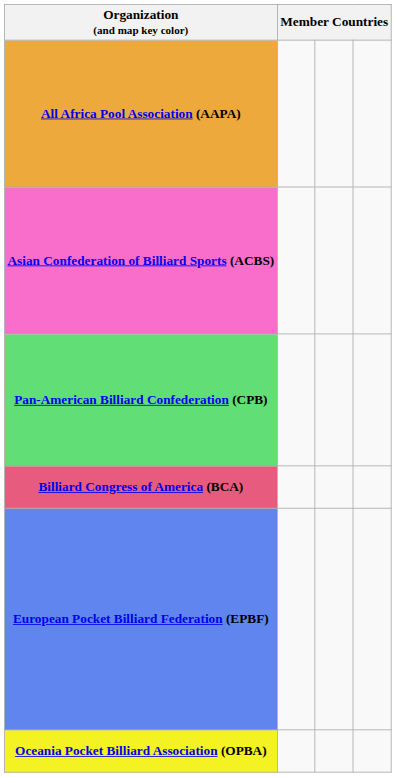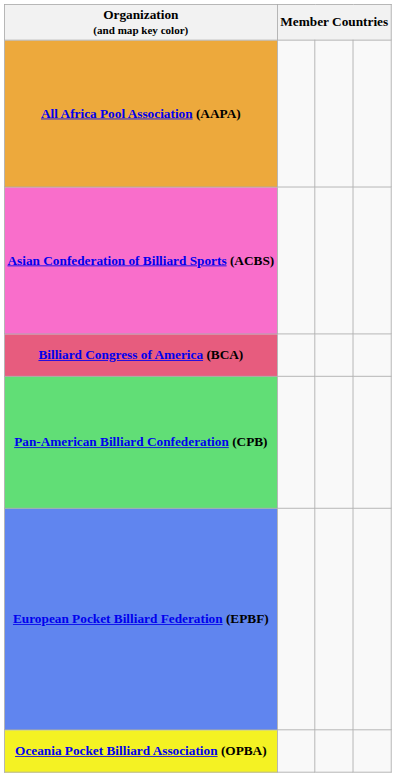 <table class="wikitable">
 <tr>
 <th>Organization<br><small>(and map key color)</small></th>
 <th colspan="3">Member Countries</th>
 </tr>
 <tr>
 <th style="background-color: #eda93c;"><a href='#'>All Africa Pool Association</a> (AAPA)</th>
 <td style="padding: 1em; vertical-align: top;"><br><br><br><br><br><br><br><br></td>
 <td style="padding: 1em; vertical-align: top;"><br><br><br><br><br><br><br><br></td>
 <td style="padding: 1em; vertical-align: top;"><br><br><br><br></td>
 </tr>
 <tr>
 <th style="background-color: #f96ecb;"><a href='#'>Asian Confederation of Billiard Sports</a> (ACBS)</th>
 <td style="padding: 1em; vertical-align: top;"><br><br><br><br><br><br><br><br></td>
 <td style="padding: 1em; vertical-align: top;"><br><br><br><br><br><br><br><br></td>
 <td style="padding: 1em; vertical-align: top;"><br><br><br><br><br><br><br></td>
 </tr>
 <tr>
+<th rowspan="1" style="background-color: #e75c7e;"><a href='#'>Billiard Congress of America</a> (BCA)</th>
+<td style="padding: 1em; vertical-align: top;"><br></td>
+<td style="padding: 1em; vertical-align: top;"><br></td>
+<td style="padding: 1em; vertical-align: top;"></td>
+</tr>
+<tr>
 <th rowspan="1" style="background-color: #61de76;"><a href='#'>Pan-American Billiard Confederation</a> (CPB)</th>
 <td style="padding: 1em; vertical-align: top;"><br><br><br><br><br><br><br></td>
 <td style="padding: 1em; vertical-align: top;"><br><br><br><br><br><br><br></td>
 <td style="padding: 1em; vertical-align: top;"><br><br><br><br><br><br></td>
-</tr>
-<tr>
-<th rowspan="1" style="background-color: #e75c7e;"><a href='#'>Billiard Congress of America</a> (BCA)</th>
-<td style="padding: 1em; vertical-align: top;"><br></td>
-<td style="padding: 1em; vertical-align: top;"><br></td>
-<td style="padding: 1em; vertical-align: top;"></td>
 </tr>
 <tr>
 <th rowspan="1" style="background-color: #6085ef;"><a href='#'>European Pocket Billiard Federation</a> (EPBF)</th>
 <td style="padding: 1em; vertical-align: top;"><br><br><br><br><br><br><br><br><br><br><br><br><br></td>
 <td style="padding: 1em; vertical-align: top;"><br><br><br><br><br><br><br><br><br><br><br><br><br></td>
 <td style="padding: 1em; vertical-align: top;"><br><br><br><br><br><br><br><br><br><br><br></td>
 </tr>
 <tr>
 <th style="background-color: #f4f223;"><a href='#'>Oceania Pocket Billiard Association</a> (OPBA)</th>
 <td style="padding: 1em; vertical-align: top;"><br></td>
 <td style="padding: 1em; vertical-align: top;"><br></td>
 <td style="padding: 1em; vertical-align: top;"><br></td>
 </tr>
 </table>
